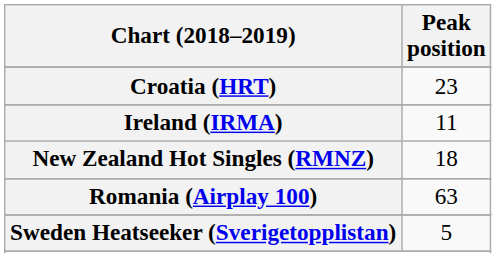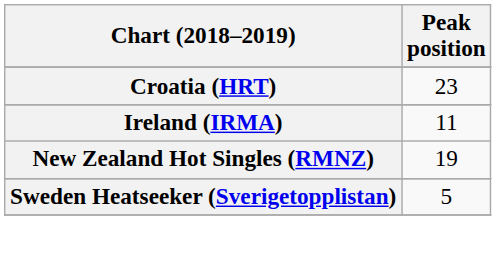 <table class="wikitable sortable plainrowheaders" style="text-align:center">
 <tr>
 <th>Chart (2018–2019)</th>
 <th>Peak<br>position</th>
 </tr>
 <tr>
 </tr>
 <tr>
 </tr>
 <tr>
 </tr>
 <tr>
 <th scope="row">Croatia (<a href='#'>HRT</a>)</th>
 <td>23</td>
 </tr>
 <tr>
 </tr>
 <tr>
 </tr>
 <tr>
 </tr>
 <tr>
 <th scope="row">Ireland (<a href='#'>IRMA</a>)</th>
 <td>11</td>
 </tr>
 <tr>
 <th scope="row">New Zealand Hot Singles (<a href='#'>RMNZ</a>)</th>
-<td>18</td>
+<td>19</td>
 </tr>
 <tr>
-</tr>
-<tr>
-<th scope="row">Romania (<a href='#'>Airplay 100</a>)</th>
-<td>63</td>
 </tr>
 <tr>
 </tr>
 <tr>
 </tr>
 <tr>
 <th scope="row">Sweden Heatseeker (<a href='#'>Sverigetopplistan</a>)</th>
 <td>5</td>
 </tr>
 <tr>
 </tr>
 <tr>
 </tr>
 </table>
